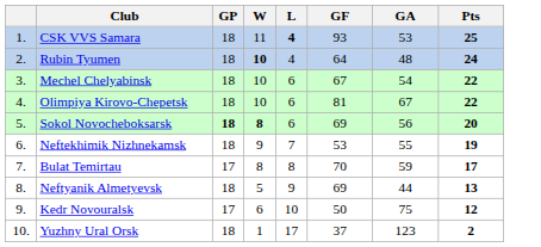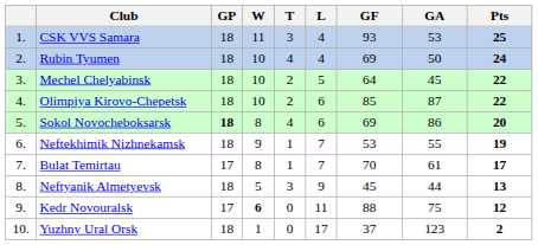 <table class="wikitable">
 <tr>
 <th width="30"></th>
 <th width="200">Club</th>
 <th width="30">GP</th>
 <th width="30">W</th>
+<th width="30">T</th>
 <th width="30">L</th>
 <th width="70">GF</th>
 <th width="70">GA</th>
 <th width="70">Pts</th>
 </tr>
 <tr bgcolor="#BCD2EE" align="center">
 <td>1.</td>
 <td align="left"><a href='#'>CSK VVS Samara</a></td>
 <td>18</td>
 <td>11</td>
-<td><strong>4</strong></td>
+<td>3</td>
+<td>4</td>
 <td>93</td>
 <td>53</td>
 <td><strong>25</strong></td>
 </tr>
 <tr bgcolor="#BCD2EE" align="center">
 <td>2.</td>
 <td align="left"><a href='#'>Rubin Tyumen</a></td>
 <td>18</td>
-<td><strong>10</strong></td>
+<td>10</td>
 <td>4</td>
-<td>64</td>
-<td>48</td>
+<td>4</td>
+<td>69</td>
+<td>50</td>
 <td><strong>24</strong></td>
 </tr>
 <tr bgcolor="#CCFFCC" align="center">
 <td>3.</td>
 <td align="left"><a href='#'>Mechel Chelyabinsk</a></td>
 <td>18</td>
 <td>10</td>
-<td>6</td>
-<td>67</td>
-<td>54</td>
+<td>2</td>
+<td>5</td>
+<td>64</td>
+<td>45</td>
 <td><strong>22</strong></td>
 </tr>
 <tr bgcolor="#CCFFCC" align="center">
 <td>4.</td>
 <td align="left"><a href='#'>Olimpiya Kirovo-Chepetsk</a></td>
 <td>18</td>
 <td>10</td>
+<td>2</td>
 <td>6</td>
-<td>81</td>
-<td>67</td>
+<td>85</td>
+<td>87</td>
 <td><strong>22</strong></td>
 </tr>
 <tr bgcolor="#CCFFCC" align="center">
 <td>5.</td>
 <td align="left"><a href='#'>Sokol Novocheboksarsk</a></td>
 <td><strong>18</strong></td>
-<td><strong>8</strong></td>
+<td>8</td>
+<td>4</td>
 <td>6</td>
 <td>69</td>
-<td>56</td>
+<td>86</td>
 <td><strong>20</strong></td>
 </tr>
 <tr bgcolor="#FFFFFF" align="center">
 <td>6.</td>
 <td align="left"><a href='#'>Neftekhimik Nizhnekamsk</a></td>
 <td>18</td>
 <td>9</td>
+<td>1</td>
 <td>7</td>
 <td>53</td>
 <td>55</td>
 <td><strong>19</strong></td>
 </tr>
 <tr bgcolor="#FFFFFF" align="center">
 <td>7.</td>
 <td align="left"><a href='#'>Bulat Temirtau</a></td>
 <td>17</td>
 <td>8</td>
-<td>8</td>
+<td>1</td>
+<td>7</td>
 <td>70</td>
-<td>59</td>
+<td>61</td>
 <td><strong>17</strong></td>
 </tr>
 <tr bgcolor="#FFFFFF" align="center">
 <td>8.</td>
 <td align="left"><a href='#'>Neftyanik Almetyevsk</a></td>
 <td>18</td>
 <td>5</td>
+<td>3</td>
 <td>9</td>
-<td>69</td>
+<td>45</td>
 <td>44</td>
 <td><strong>13</strong></td>
 </tr>
 <tr bgcolor="#FFFFFF" align="center">
 <td>9.</td>
 <td align="left"><a href='#'>Kedr Novouralsk</a></td>
 <td>17</td>
-<td>6</td>
-<td>10</td>
-<td>50</td>
+<td><strong>6</strong></td>
+<td>0</td>
+<td>11</td>
+<td>88</td>
 <td>75</td>
 <td><strong>12</strong></td>
 </tr>
 <tr bgcolor="#FFFFFF" align="center">
 <td>10.</td>
 <td align="left"><a href='#'>Yuzhny Ural Orsk</a></td>
 <td>18</td>
 <td>1</td>
+<td>0</td>
 <td>17</td>
 <td>37</td>
 <td>123</td>
 <td><strong>2</strong></td>
 </tr>
 </table>
